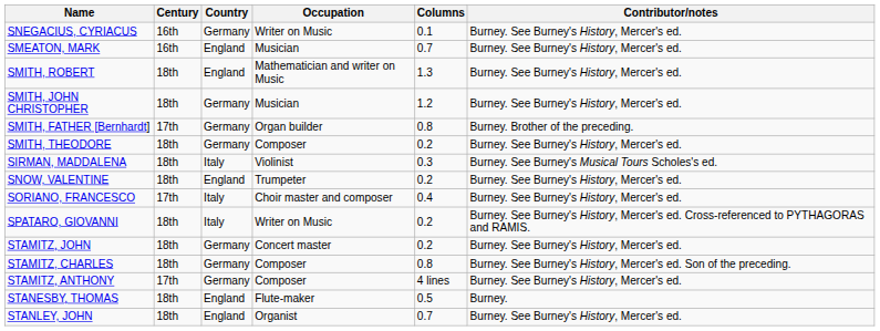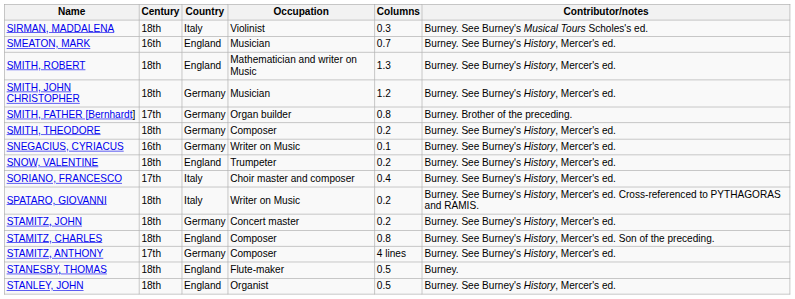 <table class="wikitable">
 <tr>
 <th>Name</th>
 <th>Century</th>
 <th>Country</th>
 <th>Occupation</th>
 <th>Columns</th>
 <th>Contributor/notes</th>
 </tr>
 <tr>
-<td><a href='#'>SNEGACIUS, CYRIACUS</a></td>
-<td>16th</td>
-<td>Germany</td>
-<td>Writer on Music</td>
-<td>0.1</td>
-<td>Burney. See Burney's <em>History</em>, Mercer's ed.</td>
+<td><a href='#'>SIRMAN, MADDALENA</a></td>
+<td>18th</td>
+<td>Italy</td>
+<td>Violinist</td>
+<td>0.3</td>
+<td>Burney. See Burney's <em>Musical Tours</em> Scholes's ed.</td>
 </tr>
 <tr>
 <td><a href='#'>SMEATON, MARK</a></td>
 <td>16th</td>
 <td>England</td>
 <td>Musician</td>
 <td>0.7</td>
 <td>Burney. See Burney's <em>History</em>, Mercer's ed.</td>
 </tr>
 <tr>
 <td><a href='#'>SMITH, ROBERT</a></td>
 <td>18th</td>
 <td>England</td>
 <td>Mathematician and writer on Music</td>
 <td>1.3</td>
 <td>Burney. See Burney's <em>History</em>, Mercer's ed.</td>
 </tr>
 <tr>
 <td><a href='#'>SMITH, JOHN CHRISTOPHER</a></td>
 <td>18th</td>
 <td>Germany</td>
 <td>Musician</td>
 <td>1.2</td>
 <td>Burney. See Burney's <em>History</em>, Mercer's ed.</td>
 </tr>
 <tr>
 <td><a href='#'>SMITH, FATHER [Bernhardt</a>]</td>
 <td>17th</td>
 <td>Germany</td>
 <td>Organ builder</td>
 <td>0.8</td>
 <td>Burney. Brother of the preceding.</td>
 </tr>
 <tr>
 <td><a href='#'>SMITH, THEODORE</a></td>
 <td>18th</td>
 <td>Germany</td>
 <td>Composer</td>
 <td>0.2</td>
 <td>Burney. See Burney's <em>History</em>, Mercer's ed.</td>
 </tr>
 <tr>
-<td><a href='#'>SIRMAN, MADDALENA</a></td>
-<td>18th</td>
-<td>Italy</td>
-<td>Violinist</td>
-<td>0.3</td>
-<td>Burney. See Burney's <em>Musical Tours</em> Scholes's ed.</td>
+<td><a href='#'>SNEGACIUS, CYRIACUS</a></td>
+<td>16th</td>
+<td>Germany</td>
+<td>Writer on Music</td>
+<td>0.1</td>
+<td>Burney. See Burney's <em>History</em>, Mercer's ed.</td>
 </tr>
 <tr>
 <td><a href='#'>SNOW, VALENTINE</a></td>
 <td>18th</td>
 <td>England</td>
 <td>Trumpeter</td>
 <td>0.2</td>
 <td>Burney. See Burney's <em>History</em>, Mercer's ed.</td>
 </tr>
 <tr>
 <td><a href='#'>SORIANO, FRANCESCO</a></td>
 <td>17th</td>
 <td>Italy</td>
 <td>Choir master and composer</td>
 <td>0.4</td>
 <td>Burney. See Burney's <em>History</em>, Mercer's ed.</td>
 </tr>
 <tr>
 <td><a href='#'>SPATARO, GIOVANNI</a></td>
 <td>18th</td>
 <td>Italy</td>
 <td>Writer on Music</td>
 <td>0.2</td>
 <td>Burney. See Burney's <em>History</em>, Mercer's ed. Cross-referenced to PYTHAGORAS and RAMIS.</td>
 </tr>
 <tr>
 <td><a href='#'>STAMITZ, JOHN</a></td>
 <td>18th</td>
 <td>Germany</td>
 <td>Concert master</td>
 <td>0.2</td>
 <td>Burney. See Burney's <em>History</em>, Mercer's ed.</td>
 </tr>
 <tr>
 <td><a href='#'>STAMITZ, CHARLES</a></td>
 <td>18th</td>
-<td>Germany</td>
+<td>England</td>
 <td>Composer</td>
 <td>0.8</td>
 <td>Burney. See Burney's <em>History</em>, Mercer's ed. Son of the preceding.</td>
 </tr>
 <tr>
 <td><a href='#'>STAMITZ, ANTHONY</a></td>
 <td>17th</td>
 <td>Germany</td>
 <td>Composer</td>
 <td>4 lines</td>
 <td>Burney. See Burney's <em>History</em>, Mercer's ed.</td>
 </tr>
 <tr>
 <td><a href='#'>STANESBY, THOMAS</a></td>
 <td>18th</td>
 <td>England</td>
 <td>Flute-maker</td>
 <td>0.5</td>
 <td>Burney.</td>
 </tr>
 <tr>
 <td><a href='#'>STANLEY, JOHN</a></td>
 <td>18th</td>
 <td>England</td>
 <td>Organist</td>
-<td>0.7</td>
+<td>0.5</td>
 <td>Burney. See Burney's <em>History</em>, Mercer's ed.</td>
 </tr>
 </table>
